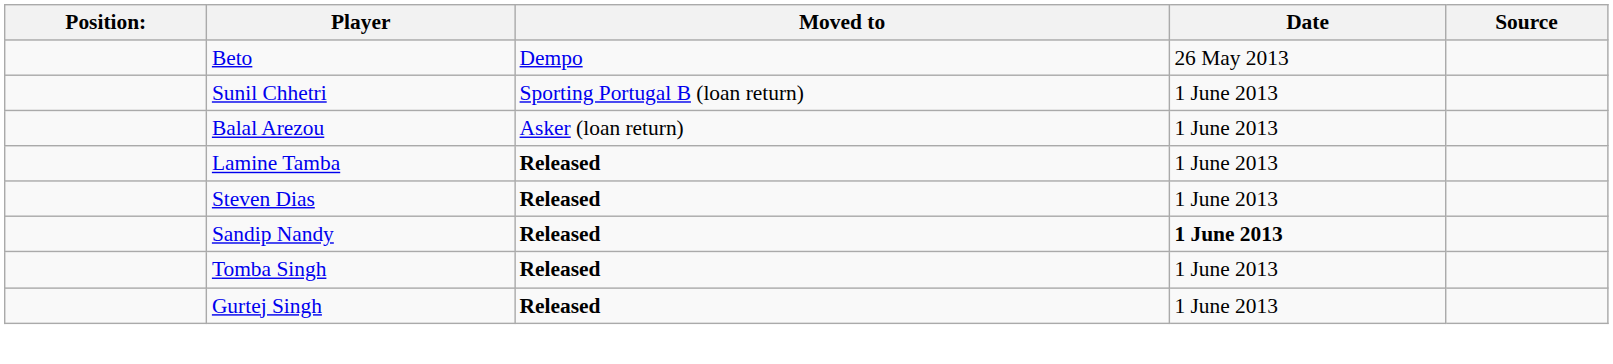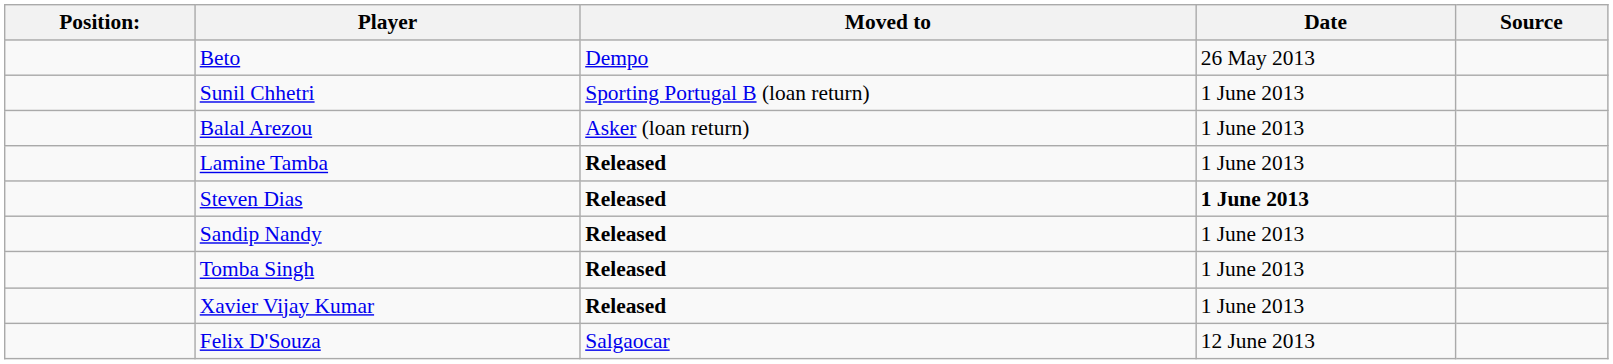 <table class="wikitable sortable" style="width:90%; text-align:center; font-size:95%; text-align:left;">
 <tr>
 <th><strong>Position:</strong></th>
 <th><strong>Player</strong></th>
 <th><strong>Moved to</strong></th>
 <th><strong>Date</strong></th>
 <th><strong>Source</strong></th>
 </tr>
 <tr>
 <td></td>
 <td> <a href='#'>Beto</a></td>
 <td> <a href='#'>Dempo</a></td>
 <td>26 May 2013</td>
 <td></td>
 </tr>
 <tr>
 <td></td>
 <td> <a href='#'>Sunil Chhetri</a></td>
 <td> <a href='#'>Sporting Portugal B</a> (loan return)</td>
 <td>1 June 2013</td>
 <td></td>
 </tr>
 <tr>
 <td></td>
 <td> <a href='#'>Balal Arezou</a></td>
 <td> <a href='#'>Asker</a> (loan return)</td>
 <td>1 June 2013</td>
 <td></td>
 </tr>
 <tr>
 <td></td>
 <td> <a href='#'>Lamine Tamba</a></td>
 <td><strong>Released</strong></td>
 <td>1 June 2013</td>
 <td></td>
 </tr>
 <tr>
 <td></td>
 <td> <a href='#'>Steven Dias</a></td>
 <td><strong>Released</strong></td>
-<td>1 June 2013</td>
+<td><strong>1 June 2013</strong></td>
 <td></td>
 </tr>
 <tr>
 <td></td>
 <td> <a href='#'>Sandip Nandy</a></td>
 <td><strong>Released</strong></td>
-<td><strong>1 June 2013</strong></td>
+<td>1 June 2013</td>
 <td></td>
 </tr>
 <tr>
 <td></td>
 <td> <a href='#'>Tomba Singh</a></td>
 <td><strong>Released</strong></td>
 <td>1 June 2013</td>
 <td></td>
 </tr>
 <tr>
 <td></td>
-<td> <a href='#'>Gurtej Singh</a></td>
+<td> <a href='#'>Xavier Vijay Kumar</a></td>
 <td><strong>Released</strong></td>
 <td>1 June 2013</td>
 <td></td>
 </tr>
+<tr>
+<td></td>
+<td> <a href='#'>Felix D'Souza</a></td>
+<td> <a href='#'>Salgaocar</a></td>
+<td>12 June 2013</td>
+<td></td>
+</tr>
 </table>
